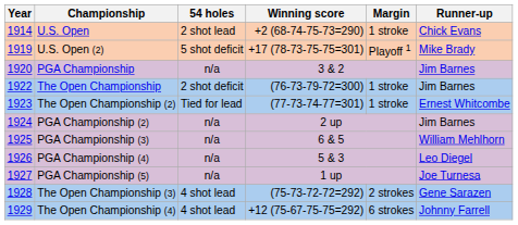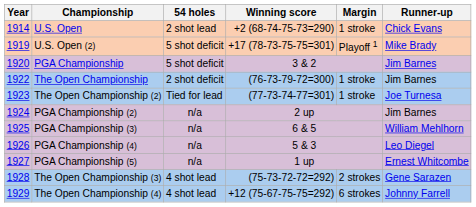 <table class="sortable wikitable">
 <tr>
 <th>Year</th>
 <th>Championship</th>
 <th>54 holes</th>
 <th>Winning score</th>
 <th>Margin</th>
 <th>Runner-up</th>
 </tr>
 <tr style="background:#FBCEB1;">
 <td align=center><a href='#'>1914</a></td>
 <td><a href='#'>U.S. Open</a></td>
 <td>2 shot lead</td>
 <td align=right>+2 (68-74-75-73=290)</td>
 <td>1 stroke</td>
 <td> <a href='#'>Chick Evans</a></td>
 </tr>
 <tr style="background:#FBCEB1;">
 <td align=center><a href='#'>1919</a></td>
 <td>U.S. Open <small> (2)</small></td>
 <td>5 shot deficit</td>
 <td align=right>+17 (78-73-75-75=301)</td>
 <td>Playoff <sup>1</sup></td>
 <td> <a href='#'>Mike Brady</a></td>
 </tr>
 <tr style="background:thistle;">
 <td align=center><a href='#'>1920</a></td>
 <td><a href='#'>PGA Championship</a></td>
-<td align=center>n/a</td>
+<td>5 shot deficit</td>
 <td style="text-align:center;" colspan="2">3 & 2</td>
 <td> <a href='#'>Jim Barnes</a></td>
 </tr>
 <tr style="background:#ABCDEF;">
 <td align=center><a href='#'>1922</a></td>
 <td><a href='#'>The Open Championship</a></td>
 <td>2 shot deficit</td>
 <td align=right>(76-73-79-72=300)</td>
 <td>1 stroke</td>
 <td> Jim Barnes</td>
 </tr>
 <tr style="background:#ABCDEF;">
 <td align=center><a href='#'>1923</a></td>
 <td>The Open Championship <small> (2)</small></td>
 <td>Tied for lead</td>
 <td align=right>(77-73-74-77=301)</td>
 <td>1 stroke</td>
-<td> <a href='#'>Ernest Whitcombe</a></td>
+<td> <a href='#'>Joe Turnesa</a></td>
 </tr>
 <tr style="background:thistle;">
 <td align=center><a href='#'>1924</a></td>
 <td>PGA Championship <small> (2)</small></td>
 <td align=center>n/a</td>
 <td style="text-align:center;" colspan="2">2 up</td>
 <td> Jim Barnes</td>
 </tr>
 <tr style="background:thistle;">
 <td align=center><a href='#'>1925</a></td>
 <td>PGA Championship <small> (3)</small></td>
 <td align=center>n/a</td>
 <td style="text-align:center;" colspan="2">6 & 5</td>
 <td> <a href='#'>William Mehlhorn</a></td>
 </tr>
 <tr style="background:thistle;">
 <td align=center><a href='#'>1926</a></td>
 <td>PGA Championship <small> (4)</small></td>
 <td align=center>n/a</td>
 <td style="text-align:center;" colspan="2">5 & 3</td>
 <td> <a href='#'>Leo Diegel</a></td>
 </tr>
 <tr style="background:thistle;">
 <td align=center><a href='#'>1927</a></td>
 <td>PGA Championship <small> (5)</small></td>
 <td align=center>n/a</td>
 <td style="text-align:center;" colspan="2">1 up</td>
-<td> <a href='#'>Joe Turnesa</a></td>
+<td> <a href='#'>Ernest Whitcombe</a></td>
 </tr>
 <tr style="background:#ABCDEF;">
 <td align=center><a href='#'>1928</a></td>
 <td>The Open Championship <small> (3)</small></td>
 <td>4 shot lead</td>
 <td align=right>(75-73-72-72=292)</td>
 <td>2 strokes</td>
 <td> <a href='#'>Gene Sarazen</a></td>
 </tr>
 <tr style="background:#ABCDEF;">
 <td align=center><a href='#'>1929</a></td>
 <td>The Open Championship <small> (4)</small></td>
 <td>4 shot lead</td>
 <td align=right>+12 (75-67-75-75=292)</td>
 <td>6 strokes</td>
 <td> <a href='#'>Johnny Farrell</a></td>
 </tr>
 </table>
